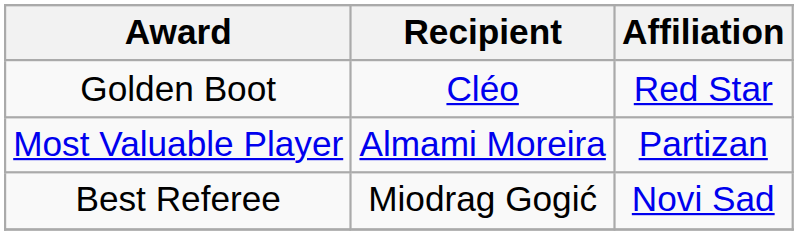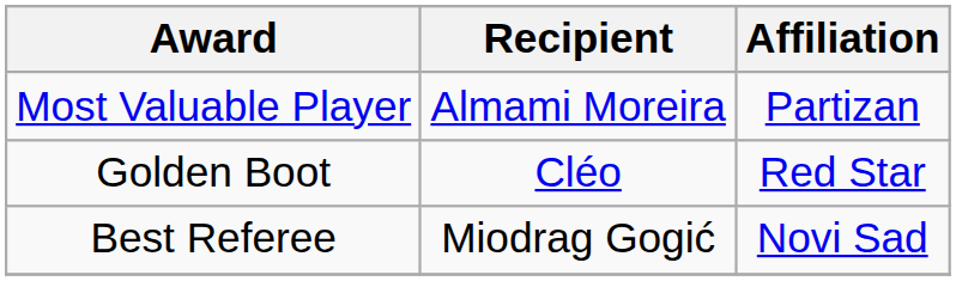 <table class="wikitable" style="text-align: center">
 <tr>
 </tr>
 <tr>
 <th>Award</th>
 <th>Recipient</th>
 <th>Affiliation</th>
 </tr>
 <tr>
+<td><a href='#'>Most Valuable Player</a></td>
+<td><a href='#'>Almami Moreira</a></td>
+<td><a href='#'>Partizan</a></td>
+</tr>
+<tr>
 <td>Golden Boot</td>
 <td><a href='#'>Cléo</a></td>
 <td><a href='#'>Red Star</a></td>
-</tr>
-<tr>
-<td><a href='#'>Most Valuable Player</a></td>
-<td><a href='#'>Almami Moreira</a></td>
-<td><a href='#'>Partizan</a></td>
 </tr>
 <tr>
 <td>Best Referee</td>
 <td>Miodrag Gogić</td>
 <td><a href='#'>Novi Sad</a></td>
 </tr>
 <tr>
 </tr>
 </table>
